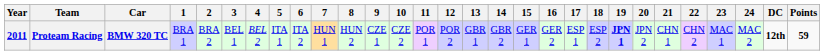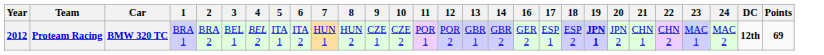 <table class="wikitable" style="text-align:center; font-size:85%">
 <tr>
 <th>Year</th>
 <th>Team</th>
 <th>Car</th>
 <th>1</th>
 <th>2</th>
 <th>3</th>
 <th>4</th>
 <th>5</th>
 <th>6</th>
 <th>7</th>
 <th>8</th>
 <th>9</th>
 <th>10</th>
 <th>11</th>
 <th>12</th>
 <th>13</th>
 <th>14</th>
-<th>15</th>
 <th>16</th>
 <th>17</th>
 <th>18</th>
 <th>19</th>
 <th>20</th>
 <th>21</th>
 <th>22</th>
 <th>23</th>
 <th>24</th>
 <th>DC</th>
 <th>Points</th>
 </tr>
 <tr>
-<th><a href='#'>2011</a></th>
+<th><a href='#'>2012</a></th>
 <th nowrap><a href='#'>Proteam Racing</a></th>
 <th nowrap><a href='#'>BMW 320 TC</a></th>
 <td style="background:#cfcfff;"><a href='#'>BRA<br>1</a><br></td>
 <td style="background:#DFFFDF;"><a href='#'>BRA<br>2</a><br></td>
 <td style="background:#DFFFDF;"><a href='#'>BEL<br>1</a><br></td>
 <td style="background:#DFFFDF;"><em><a href='#'>BEL<br>2</a></em><br></td>
 <td style="background:#DFFFDF;"><a href='#'>ITA<br>1</a><br></td>
 <td style="background:#DFFFDF;"><a href='#'>ITA<br>2</a><br></td>
 <td style="background:#ffdf9f;"><a href='#'>HUN<br>1</a><br></td>
 <td style="background:#DFFFDF;"><a href='#'>HUN<br>2</a><br></td>
 <td style="background:#DFFFDF;"><a href='#'>CZE<br>1</a><br></td>
 <td style="background:#DFFFDF;"><a href='#'>CZE<br>2</a><br></td>
 <td style="background:#EFCFFF;"><a href='#'>POR<br>1</a><br></td>
 <td style="background:#cfcfff;"><a href='#'>POR<br>2</a> <br></td>
 <td style="background:#cfcfff;"><a href='#'>GBR<br>1</a><br></td>
 <td style="background:#cfcfff;"><a href='#'>GBR<br>2</a><br></td>
-<td style="background:#cfcfff;"><a href='#'>GER<br>1</a><br></td>
 <td style="background:#DFFFDF;"><a href='#'>GER<br>2</a><br></td>
 <td style="background:#DFFFDF;"><a href='#'>ESP<br>1</a><br></td>
 <td style="background:#cfcfff;"><a href='#'>ESP<br>2</a><br></td>
 <td style="background:#cfcfff;"><strong><a href='#'>JPN<br>1</a><br></strong></td>
 <td style="background:#DFFFDF;"><a href='#'>JPN<br>2</a><br></td>
 <td style="background:#DFFFDF;"><a href='#'>CHN<br>1</a><br></td>
 <td style="background:#EFCFFF;"><a href='#'>CHN<br>2</a><br></td>
 <td style="background:#cfcfff;"><a href='#'>MAC<br>1</a><br></td>
 <td style="background:#DFFFDF;"><a href='#'>MAC<br>2</a><br></td>
 <td><strong>12th</strong></td>
-<td><strong>59</strong></td>
+<td><strong>69</strong></td>
 </tr>
 </table>
